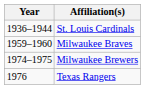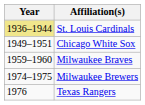 <table class=wikitable>
 <tr>
 <th>Year</th>
 <th>Affiliation(s)</th>
 </tr>
 <tr>
-<td>1936–1944</td>
+<td style="background: khaki;">1936–1944</td>
 <td><a href='#'>St. Louis Cardinals</a></td>
+</tr>
+<tr>
+<td>1949–1951</td>
+<td><a href='#'>Chicago White Sox</a></td>
 </tr>
 <tr>
 <td>1959–1960</td>
 <td><a href='#'>Milwaukee Braves</a></td>
 </tr>
 <tr>
 <td>1974–1975</td>
 <td><a href='#'>Milwaukee Brewers</a></td>
 </tr>
 <tr>
 <td>1976</td>
 <td><a href='#'>Texas Rangers</a></td>
 </tr>
 </table>
